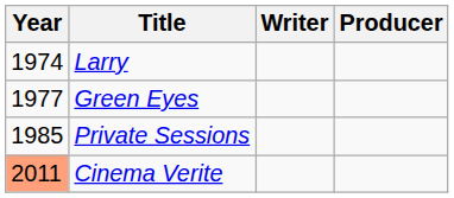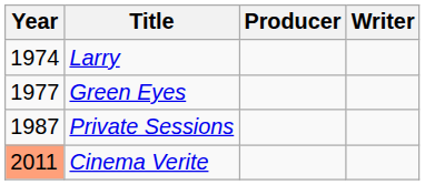 <table class="wikitable">
 <tr>
 <th>Year</th>
 <th>Title</th>
+<th>Producer</th>
 <th>Writer</th>
-<th>Producer</th>
 </tr>
 <tr>
 <td>1974</td>
 <td><em><a href='#'>Larry</a></em></td>
 <td></td>
 <td></td>
 </tr>
 <tr>
 <td>1977</td>
 <td><em><a href='#'>Green Eyes</a></em></td>
 <td></td>
 <td></td>
 </tr>
 <tr>
-<td>1985</td>
+<td>1987</td>
 <td><em><a href='#'>Private Sessions</a></em></td>
 <td></td>
 <td></td>
 </tr>
 <tr>
 <td style="background: lightsalmon;">2011</td>
 <td><em><a href='#'>Cinema Verite</a></em></td>
 <td></td>
 <td></td>
 </tr>
 </table>
